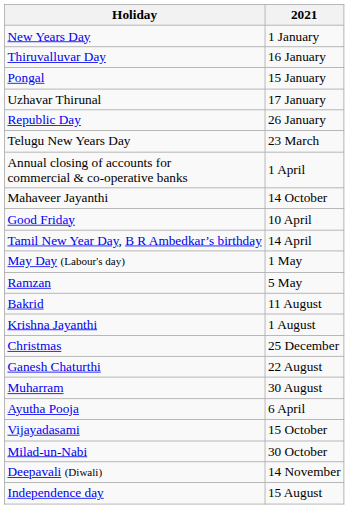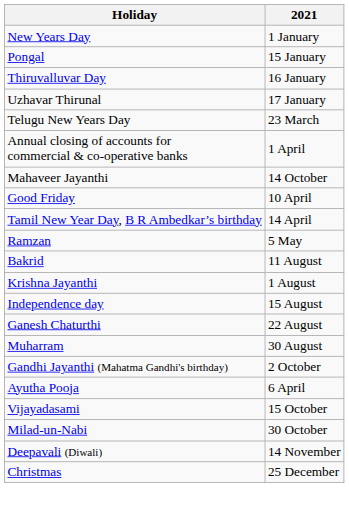 <table class="wikitable">
 <tr>
 <th>Holiday</th>
 <th>2021</th>
 </tr>
 <tr>
 <td><a href='#'>New Years Day</a></td>
 <td>1 January</td>
 </tr>
 <tr>
+<td><a href='#'>Pongal</a></td>
+<td>15 January</td>
+</tr>
+<tr>
 <td><a href='#'>Thiruvalluvar Day</a></td>
 <td>16 January</td>
 </tr>
 <tr>
-<td><a href='#'>Pongal</a></td>
-<td>15 January</td>
-</tr>
-<tr>
 <td>Uzhavar Thirunal</td>
 <td>17 January</td>
-</tr>
-<tr>
-<td><a href='#'>Republic Day</a></td>
-<td>26 January</td>
 </tr>
 <tr>
 <td>Telugu New Years Day</td>
 <td>23 March</td>
 </tr>
 <tr>
 <td>Annual closing of accounts for <br>commercial & co-operative banks</td>
 <td>1 April</td>
 </tr>
 <tr>
 <td>Mahaveer Jayanthi</td>
 <td>14 October</td>
 </tr>
 <tr>
 <td><a href='#'>Good Friday</a></td>
 <td>10 April</td>
 </tr>
 <tr>
 <td><a href='#'>Tamil New Year Day</a>, <a href='#'>B R Ambedkar’s birthday</a></td>
 <td>14 April</td>
 </tr>
 <tr>
-<td><a href='#'>May Day</a> <small>(Labour's day)</small></td>
-<td>1 May</td>
-</tr>
-<tr>
 <td><a href='#'>Ramzan</a></td>
 <td>5 May</td>
 </tr>
 <tr>
 <td><a href='#'>Bakrid</a></td>
 <td>11 August</td>
 </tr>
 <tr>
 <td><a href='#'>Krishna Jayanthi</a></td>
 <td>1 August</td>
 </tr>
 <tr>
-<td><a href='#'>Christmas</a></td>
-<td>25 December</td>
+<td><a href='#'>Independence day</a></td>
+<td>15 August</td>
 </tr>
 <tr>
 <td><a href='#'>Ganesh Chaturthi</a></td>
 <td>22 August</td>
 </tr>
 <tr>
 <td><a href='#'>Muharram</a></td>
 <td>30 August</td>
+</tr>
+<tr>
+<td><a href='#'>Gandhi Jayanthi</a> <small>(Mahatma Gandhi's birthday)</small></td>
+<td>2 October</td>
 </tr>
 <tr>
 <td><a href='#'>Ayutha Pooja</a></td>
 <td>6 April</td>
 </tr>
 <tr>
 <td><a href='#'>Vijayadasami</a></td>
 <td>15 October</td>
 </tr>
 <tr>
 <td><a href='#'>Milad-un-Nabi</a></td>
 <td>30 October</td>
 </tr>
 <tr>
 <td><a href='#'>Deepavali</a> <small>(Diwali)</small></td>
 <td>14 November</td>
 </tr>
 <tr>
-<td><a href='#'>Independence day</a></td>
-<td>15 August</td>
+<td><a href='#'>Christmas</a></td>
+<td>25 December</td>
 </tr>
 </table>
